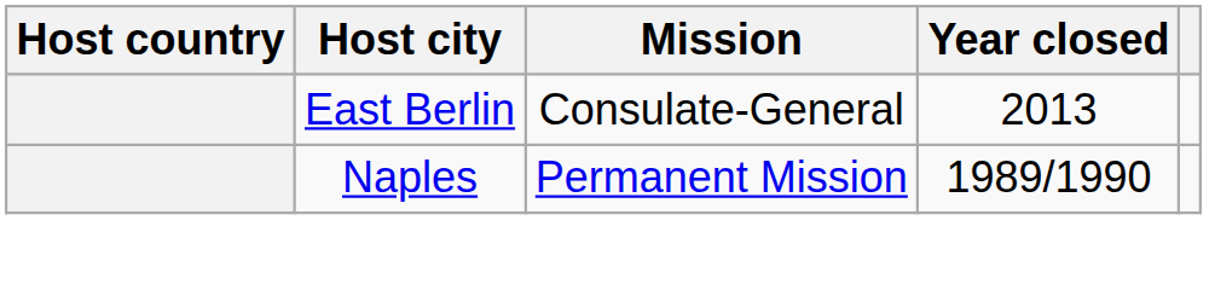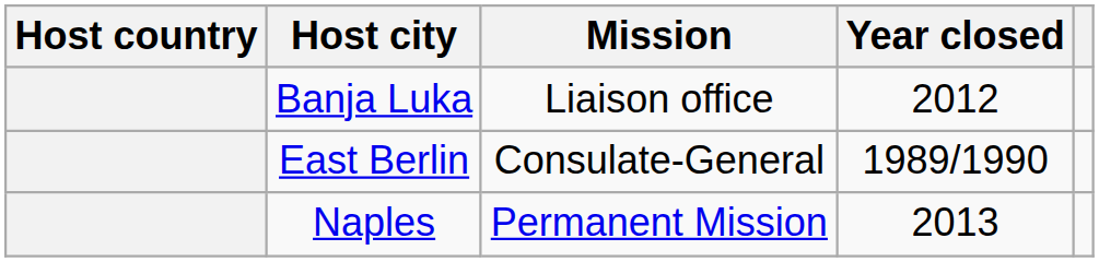 <table class="wikitable plainrowheaders" style="text-align:center;">
 <tr>
 <th scope="col">Host country</th>
 <th scope="col">Host city</th>
 <th scope="col">Mission</th>
 <th scope="col">Year closed</th>
 <th scope="col"></th>
 </tr>
 <tr>
 <th scope="row"></th>
+<td><a href='#'>Banja Luka</a></td>
+<td>Liaison office</td>
+<td>2012</td>
+<td></td>
+</tr>
+<tr>
+<th scope="row"></th>
 <td><a href='#'>East Berlin</a></td>
 <td>Consulate-General</td>
-<td>2013</td>
+<td>1989/1990</td>
 <td></td>
 </tr>
 <tr>
 <th scope="row"></th>
 <td><a href='#'>Naples</a></td>
 <td><a href='#'>Permanent Mission</a></td>
-<td>1989/1990</td>
+<td>2013</td>
 <td></td>
 </tr>
 </table>
